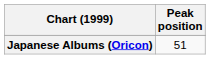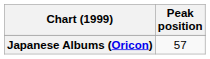 <table class="wikitable sortable plainrowheaders">
 <tr>
 <th scope="col">Chart (1999)</th>
 <th scope="col">Peak<br>position</th>
 </tr>
 <tr>
 </tr>
 <tr>
 <th scope="row">Japanese Albums (<a href='#'>Oricon</a>)</th>
-<td align="center">51</td>
+<td align="center">57</td>
 </tr>
 </table>
